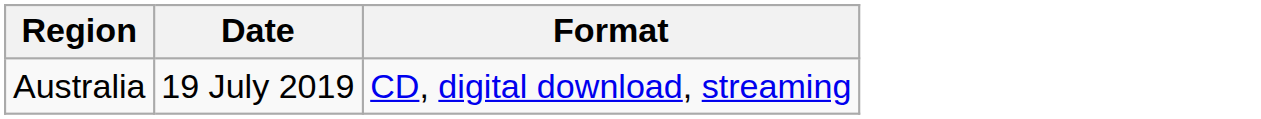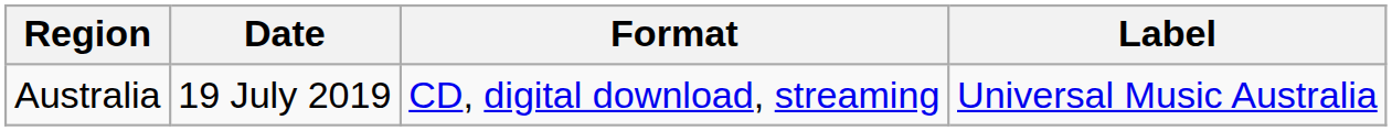 <table class="wikitable plainrowheaders">
 <tr>
 <th scope="col">Region</th>
 <th scope="col">Date</th>
 <th scope="col">Format</th>
+<th scope="col">Label</th>
 </tr>
 <tr>
 <td>Australia</td>
 <td>19 July 2019</td>
 <td><a href='#'>CD</a>, <a href='#'>digital download</a>, <a href='#'>streaming</a></td>
+<td><a href='#'>Universal Music Australia</a></td>
 </tr>
 </table>
